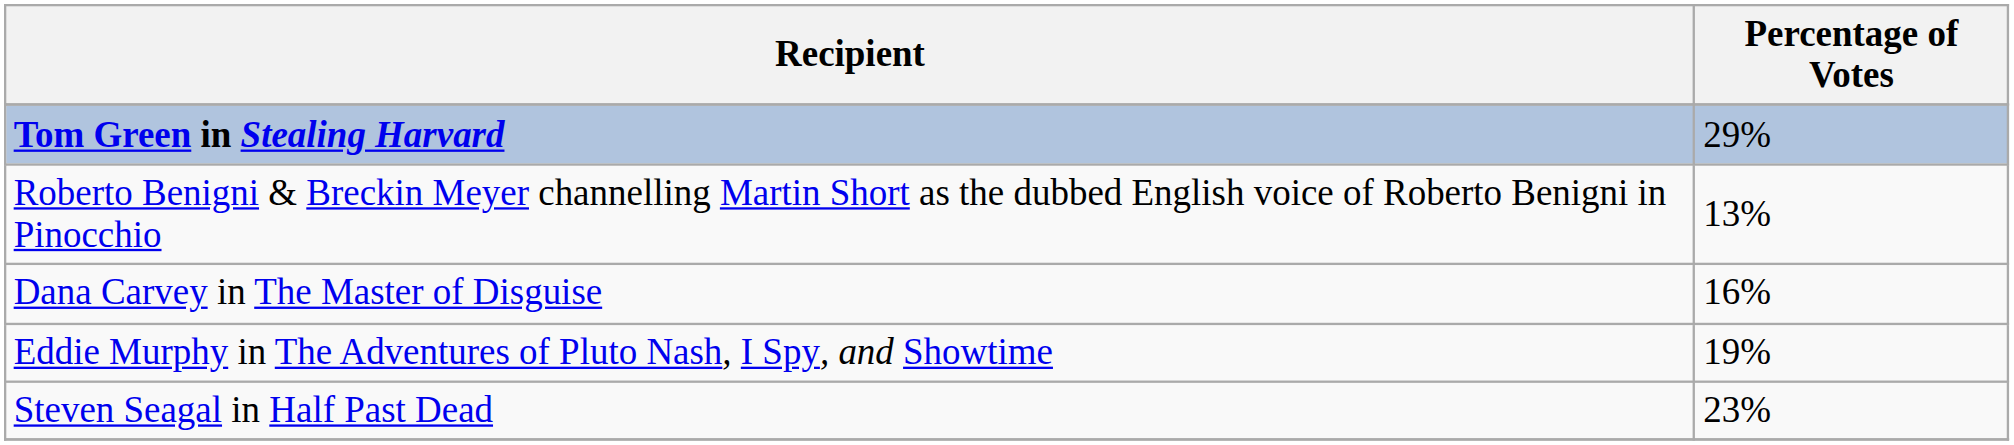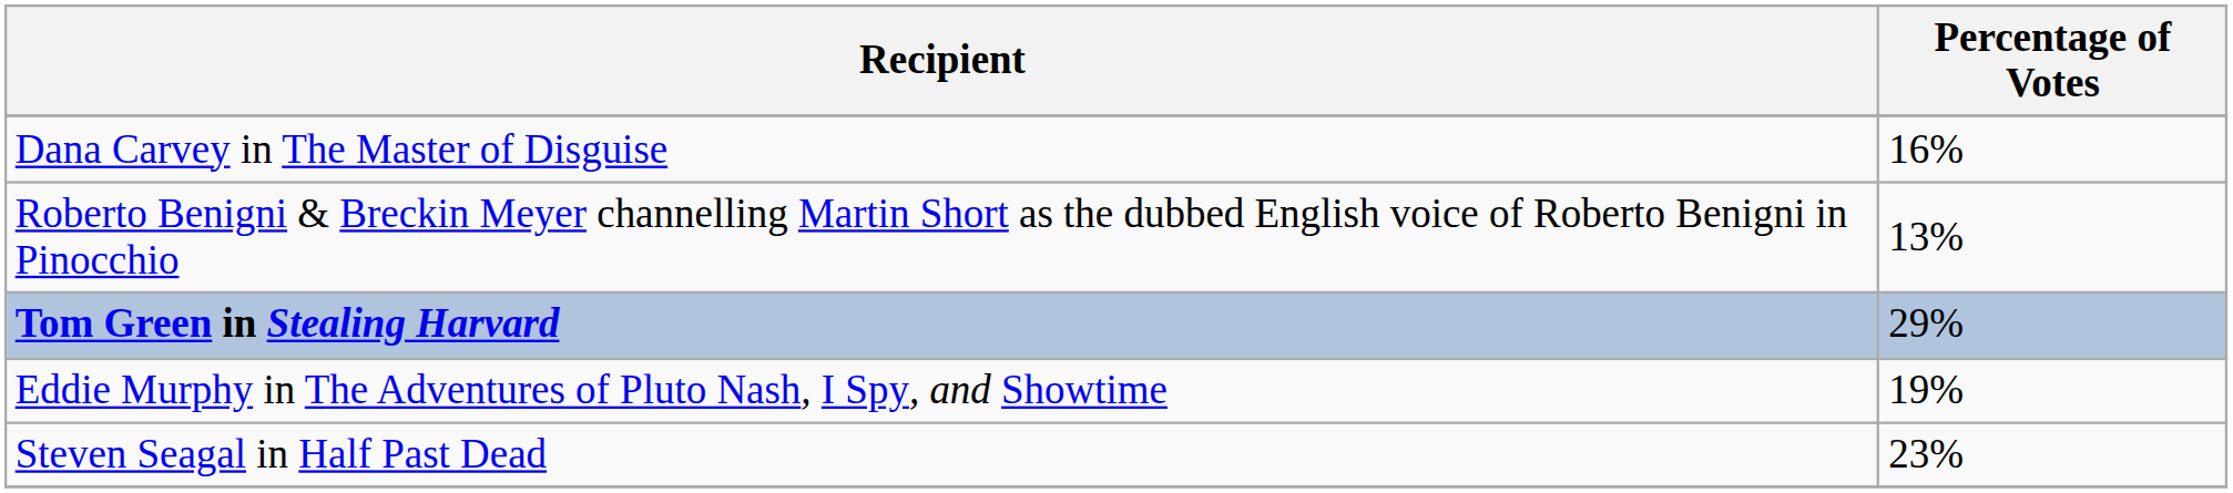 <table class="wikitable sortable plainrowheaders" align="centre">
 <tr>
 <th>Recipient</th>
 <th>Percentage of Votes</th>
 </tr>
 <tr>
 </tr>
-<tr style="background:#B0C4DE;">
-<td><strong><a href='#'>Tom Green</a> in <em><a href='#'>Stealing Harvard</a><strong><em></td>
-<td></strong>29%<strong></td>
+<tr>
+<td><a href='#'>Dana Carvey</a> in </em><a href='#'>The Master of Disguise</a><em></td>
+<td>16%</td>
 </tr>
 <tr>
 <td><a href='#'>Roberto Benigni</a> & <a href='#'>Breckin Meyer</a> channelling <a href='#'>Martin Short</a> as the dubbed English voice of Roberto Benigni in </em><a href='#'>Pinocchio</a><em></td>
 <td>13%</td>
 </tr>
-<tr>
-<td><a href='#'>Dana Carvey</a> in </em><a href='#'>The Master of Disguise</a><em></td>
-<td>16%</td>
+<tr style="background:#B0C4DE;">
+<td><strong><a href='#'>Tom Green</a> in <em><a href='#'>Stealing Harvard</a><strong><em></td>
+<td></strong>29%<strong></td>
 </tr>
 <tr>
 <td><a href='#'>Eddie Murphy</a> in </em><a href='#'>The Adventures of Pluto Nash</a><em>, </em><a href='#'>I Spy</a><em>, and </em><a href='#'>Showtime</a><em></td>
 <td>19%</td>
 </tr>
 <tr>
 <td><a href='#'>Steven Seagal</a> in </em><a href='#'>Half Past Dead</a><em></td>
 <td>23%</td>
 </tr>
 <tr>
 </tr>
 </table>
